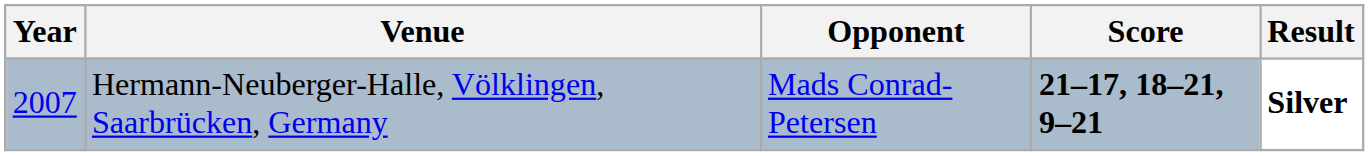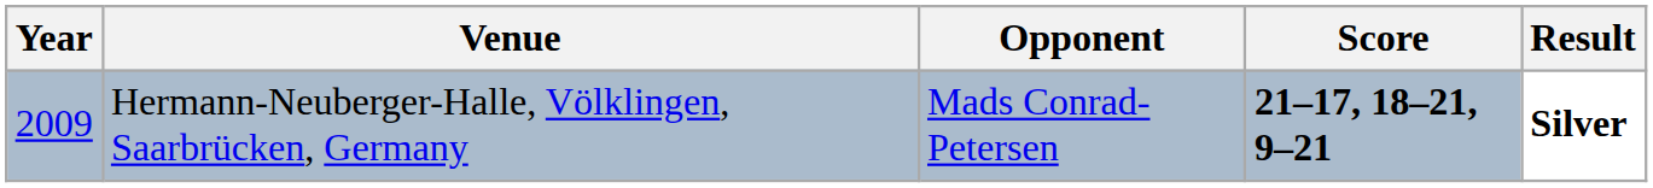 <table class="sortable wikitable" style="font-size: 90%;">
 <tr>
 <th>Year</th>
 <th>Venue</th>
 <th>Opponent</th>
 <th>Score</th>
 <th>Result</th>
 </tr>
 <tr style="background:#AABBCC">
-<td align="center"><a href='#'>2007</a></td>
+<td align="center"><a href='#'>2009</a></td>
 <td align="left">Hermann-Neuberger-Halle, <a href='#'>Völklingen</a>, <a href='#'>Saarbrücken</a>, <a href='#'>Germany</a></td>
 <td align="left"> <a href='#'>Mads Conrad-Petersen</a></td>
 <td align="left"><strong>21–17, 18–21, 9–21</strong></td>
 <td style="text-align:left; background:white"> <strong>Silver</strong></td>
 </tr>
 </table>
